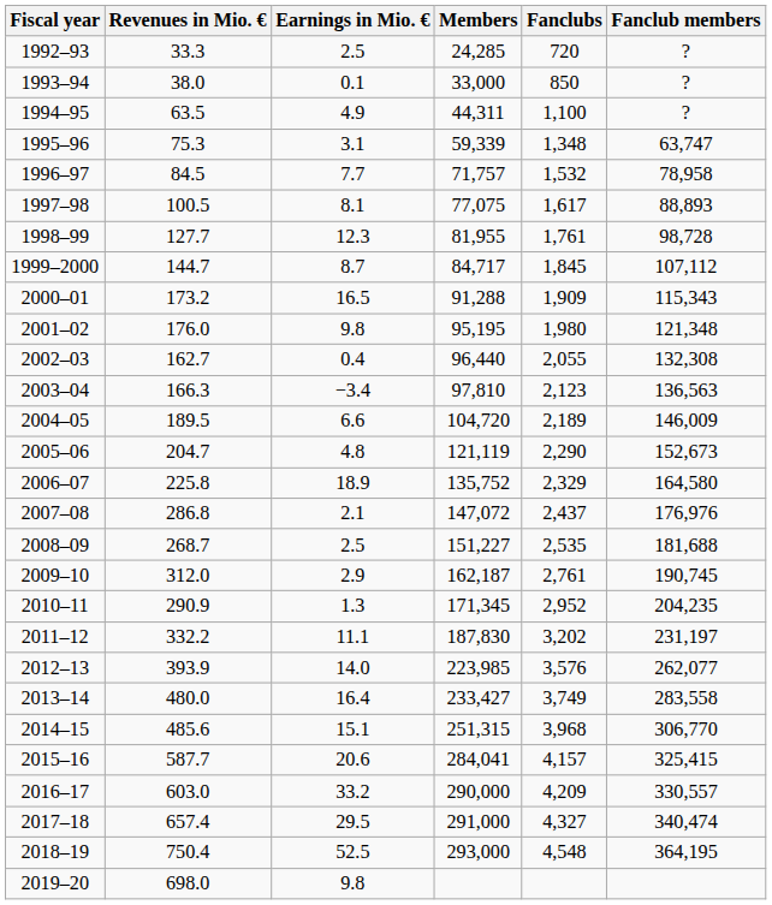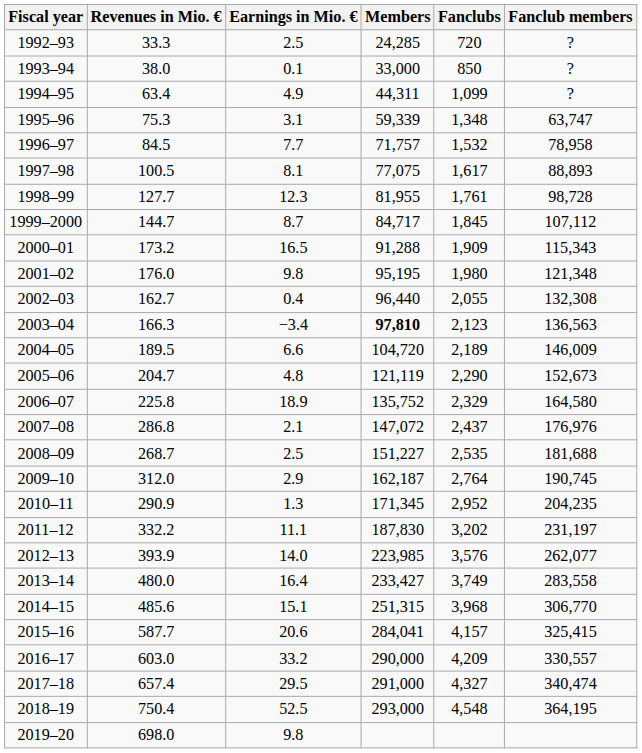 <table class="wikitable sortable" style="text-align:center">
 <tr>
 <th>Fiscal year</th>
 <th>Revenues in Mio. €</th>
 <th>Earnings in Mio. €</th>
 <th>Members</th>
 <th>Fanclubs</th>
 <th>Fanclub members</th>
 </tr>
 <tr>
 <td>1992–93</td>
 <td>33.3</td>
 <td>2.5</td>
 <td>24,285</td>
 <td>720</td>
 <td>?</td>
 </tr>
 <tr>
 <td>1993–94</td>
 <td>38.0</td>
 <td>0.1</td>
 <td>33,000</td>
 <td>850</td>
 <td>?</td>
 </tr>
 <tr>
 <td>1994–95</td>
-<td>63.5</td>
+<td>63.4</td>
 <td>4.9</td>
 <td>44,311</td>
-<td>1,100</td>
+<td>1,099</td>
 <td>?</td>
 </tr>
 <tr>
 <td>1995–96</td>
 <td>75.3</td>
 <td>3.1</td>
 <td>59,339</td>
 <td>1,348</td>
 <td>63,747</td>
 </tr>
 <tr>
 <td>1996–97</td>
 <td>84.5</td>
 <td>7.7</td>
 <td>71,757</td>
 <td>1,532</td>
 <td>78,958</td>
 </tr>
 <tr>
 <td>1997–98</td>
 <td>100.5</td>
 <td>8.1</td>
 <td>77,075</td>
 <td>1,617</td>
 <td>88,893</td>
 </tr>
 <tr>
 <td>1998–99</td>
 <td>127.7</td>
 <td>12.3</td>
 <td>81,955</td>
 <td>1,761</td>
 <td>98,728</td>
 </tr>
 <tr>
 <td>1999–2000</td>
 <td>144.7</td>
 <td>8.7</td>
 <td>84,717</td>
 <td>1,845</td>
 <td>107,112</td>
 </tr>
 <tr>
 <td>2000–01</td>
 <td>173.2</td>
 <td>16.5</td>
 <td>91,288</td>
 <td>1,909</td>
 <td>115,343</td>
 </tr>
 <tr>
 <td>2001–02</td>
 <td>176.0</td>
 <td>9.8</td>
 <td>95,195</td>
 <td>1,980</td>
 <td>121,348</td>
 </tr>
 <tr>
 <td>2002–03</td>
 <td>162.7</td>
 <td>0.4</td>
 <td>96,440</td>
 <td>2,055</td>
 <td>132,308</td>
 </tr>
 <tr>
 <td>2003–04</td>
 <td>166.3</td>
 <td>−3.4</td>
-<td>97,810</td>
+<td><strong>97,810</strong></td>
 <td>2,123</td>
 <td>136,563</td>
 </tr>
 <tr>
 <td>2004–05</td>
 <td>189.5</td>
 <td>6.6</td>
 <td>104,720</td>
 <td>2,189</td>
 <td>146,009</td>
 </tr>
 <tr>
 <td>2005–06</td>
 <td>204.7</td>
 <td>4.8</td>
 <td>121,119</td>
 <td>2,290</td>
 <td>152,673</td>
 </tr>
 <tr>
 <td>2006–07</td>
 <td>225.8</td>
 <td>18.9</td>
 <td>135,752</td>
 <td>2,329</td>
 <td>164,580</td>
 </tr>
 <tr>
 <td>2007–08</td>
 <td>286.8</td>
 <td>2.1</td>
 <td>147,072</td>
 <td>2,437</td>
 <td>176,976</td>
 </tr>
 <tr>
 <td>2008–09</td>
 <td>268.7</td>
 <td>2.5</td>
 <td>151,227</td>
 <td>2,535</td>
 <td>181,688</td>
 </tr>
 <tr>
 <td>2009–10</td>
 <td>312.0</td>
 <td>2.9</td>
 <td>162,187</td>
-<td>2,761</td>
+<td>2,764</td>
 <td>190,745</td>
 </tr>
 <tr>
 <td>2010–11</td>
 <td>290.9</td>
 <td>1.3</td>
 <td>171,345</td>
 <td>2,952</td>
 <td>204,235</td>
 </tr>
 <tr>
 <td>2011–12</td>
 <td>332.2</td>
 <td>11.1</td>
 <td>187,830</td>
 <td>3,202</td>
 <td>231,197</td>
 </tr>
 <tr>
 <td>2012–13</td>
 <td>393.9</td>
 <td>14.0</td>
 <td>223,985</td>
 <td>3,576</td>
 <td>262,077</td>
 </tr>
 <tr>
 <td>2013–14</td>
 <td>480.0</td>
 <td>16.4</td>
 <td>233,427</td>
 <td>3,749</td>
 <td>283,558</td>
 </tr>
 <tr>
 <td>2014–15</td>
 <td>485.6</td>
 <td>15.1</td>
 <td>251,315</td>
 <td>3,968</td>
 <td>306,770</td>
 </tr>
 <tr>
 <td>2015–16</td>
 <td>587.7</td>
 <td>20.6</td>
 <td>284,041</td>
 <td>4,157</td>
 <td>325,415</td>
 </tr>
 <tr>
 <td>2016–17</td>
 <td>603.0</td>
 <td>33.2</td>
 <td>290,000</td>
 <td>4,209</td>
 <td>330,557</td>
 </tr>
 <tr>
 <td>2017–18</td>
 <td>657.4</td>
 <td>29.5</td>
 <td>291,000</td>
 <td>4,327</td>
 <td>340,474</td>
 </tr>
 <tr>
 <td>2018–19</td>
 <td>750.4</td>
 <td>52.5</td>
 <td>293,000</td>
 <td>4,548</td>
 <td>364,195</td>
 </tr>
 <tr>
 <td>2019–20</td>
 <td>698.0</td>
 <td>9.8</td>
 <td></td>
 <td></td>
 <td></td>
 </tr>
 </table>
